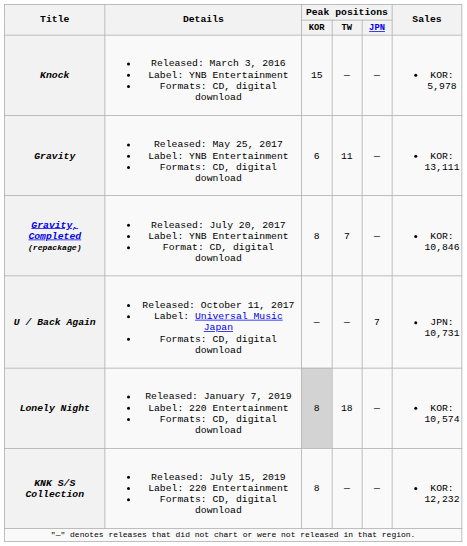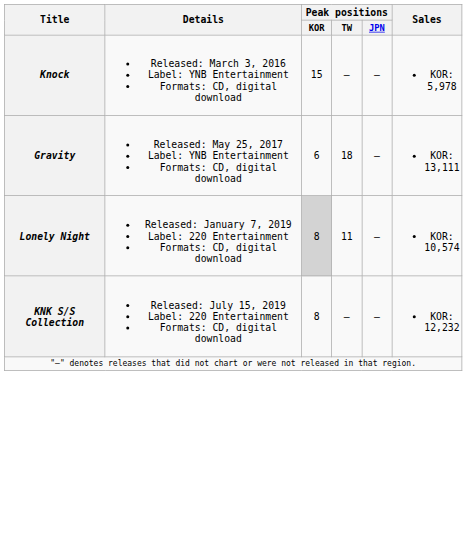 <table class="wikitable plainrowheaders" style="text-align:center;">
 <tr>
 <th scope="col" rowspan="2" style="width:10em;">Title</th>
 <th scope="col" rowspan="2" style="width:20em;">Details</th>
 <th scope="col" colspan="3">Peak positions</th>
 <th scope="col" rowspan="2">Sales</th>
 </tr>
 <tr>
 <th scope="col" style="width:3em;font-size:90%;">KOR<br></th>
 <th scope="col" style="width:3em;font-size:90%;">TW<br></th>
 <th scope="col" style="width:3em;font-size:90%;"><a href='#'>JPN</a><br></th>
 </tr>
 <tr>
 <th scope="row"><em>Knock</em></th>
 <td><br><ul><li>Released: March 3, 2016 </li><li>Label: YNB Entertainment</li><li>Formats: CD, digital download</li></ul></td>
 <td>15</td>
 <td>—</td>
 <td>—</td>
 <td><br><ul><li>KOR: 5,978</li></ul></td>
 </tr>
 <tr>
 <th scope="row"><em>Gravity</em></th>
 <td><br><ul><li>Released: May 25, 2017 </li><li>Label: YNB Entertainment</li><li>Formats: CD, digital download</li></ul></td>
 <td>6</td>
-<td>11</td>
+<td>18</td>
 <td>—</td>
 <td><br><ul><li>KOR: 13,111</li></ul></td>
-</tr>
-<tr>
-<th><em><a href='#'>Gravity, Completed</a></em><br><em><small>(repackage)</small></em></th>
-<td><br><ul><li>Released: July 20, 2017</li><li>Label: YNB Entertainment</li><li>Format: CD, digital download</li></ul></td>
-<td>8</td>
-<td>7</td>
-<td>—</td>
-<td><br><ul><li>KOR: 10,846</li></ul></td>
-</tr>
-<tr>
-<th scope="row"><em>U / Back Again</em></th>
-<td><br><ul><li>Released: October 11, 2017 </li><li>Label: <a href='#'>Universal Music Japan</a></li><li>Formats: CD, digital download</li></ul></td>
-<td>—</td>
-<td>—</td>
-<td>7</td>
-<td><br><ul><li>JPN: 10,731</li></ul></td>
 </tr>
 <tr>
 <th scope="row"><em>Lonely Night</em></th>
 <td><br><ul><li>Released: January 7, 2019 </li><li>Label: 220 Entertainment</li><li>Formats: CD, digital download</li></ul></td>
 <td style="background: lightgrey;">8</td>
-<td>18</td>
+<td>11</td>
 <td>—</td>
 <td><br><ul><li>KOR: 10,574</li></ul></td>
 </tr>
 <tr>
 <th scope="row"><em>KNK S/S Collection</em></th>
 <td><br><ul><li>Released: July 15, 2019 </li><li>Label: 220 Entertainment</li><li>Formats: CD, digital download</li></ul></td>
 <td>8</td>
 <td>—</td>
 <td>—</td>
 <td><br><ul><li>KOR: 12,232</li></ul></td>
 </tr>
 <tr>
 <td colspan="6" style="font-size:8pt;">"—" denotes releases that did not chart or were not released in that region.</td>
 </tr>
 </table>
